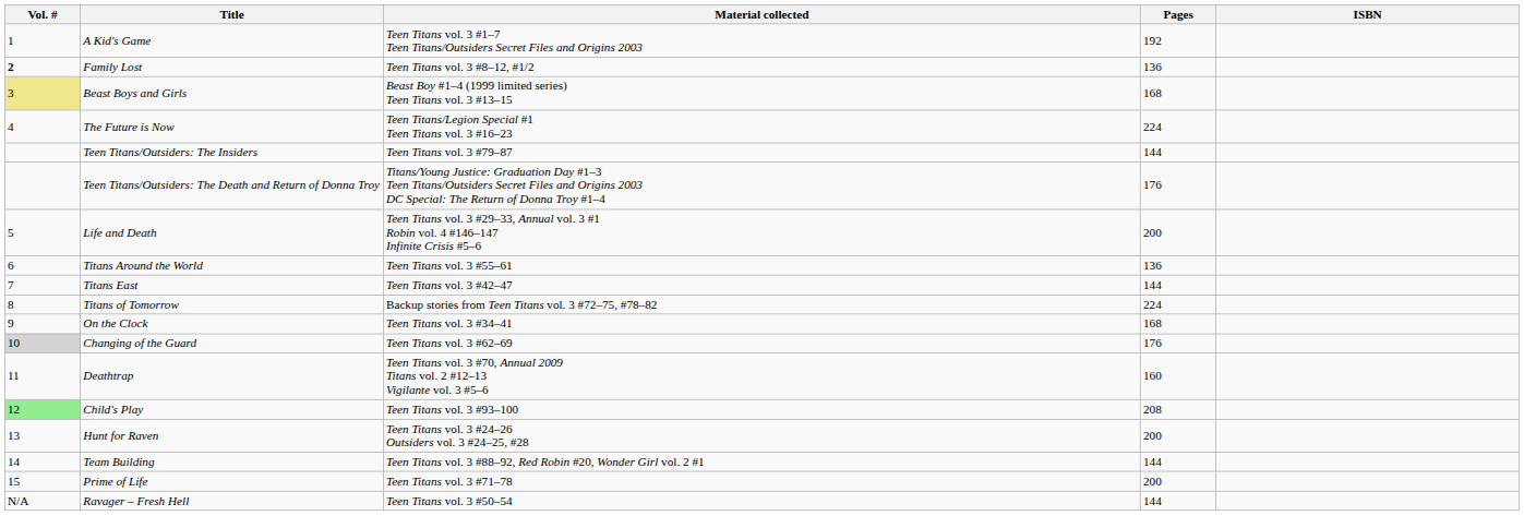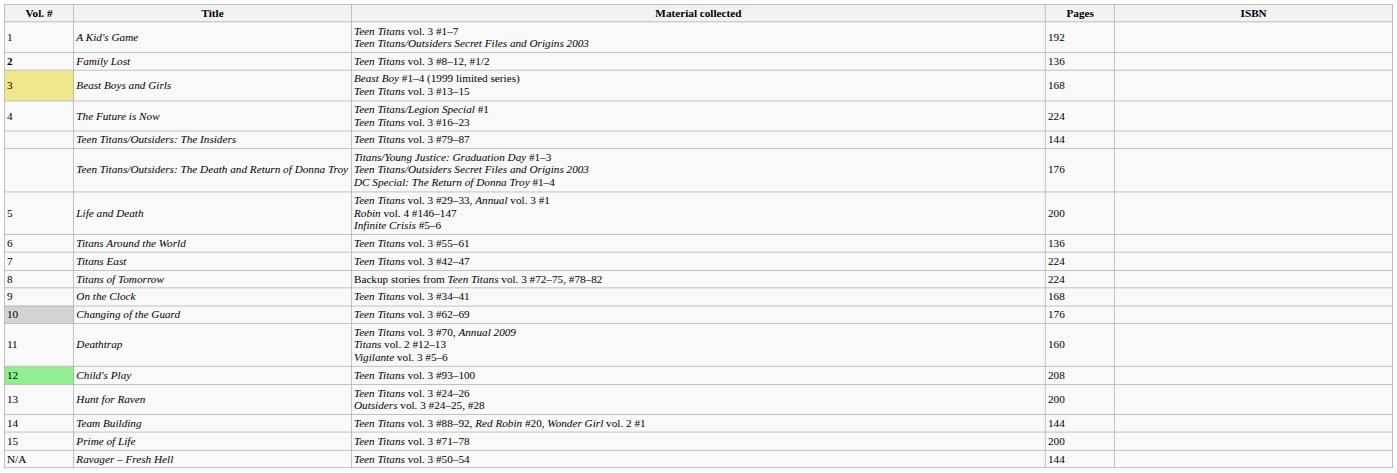 <table class="wikitable" style="width:100%;">
 <tr>
 <th style="width:5%;">Vol. #</th>
 <th style="width:20%;">Title</th>
 <th style="width:50%;">Material collected</th>
 <th style="width:5%;">Pages</th>
 <th style="width:20%;">ISBN</th>
 </tr>
 <tr>
 <td>1</td>
 <td><em>A Kid's Game</em></td>
 <td><em>Teen Titans</em> vol. 3 #1–7<br><em>Teen Titans/Outsiders Secret Files and Origins 2003</em></td>
 <td>192</td>
 <td></td>
 </tr>
 <tr>
 <td><strong>2</strong></td>
 <td><em>Family Lost</em></td>
 <td><em>Teen Titans</em> vol. 3 #8–12, #1/2</td>
 <td>136</td>
 <td></td>
 </tr>
 <tr>
 <td style="background: khaki;">3</td>
 <td><em>Beast Boys and Girls</em></td>
 <td><em>Beast Boy</em> #1–4 (1999 limited series)<br><em>Teen Titans</em> vol. 3 #13–15</td>
 <td>168</td>
 <td></td>
 </tr>
 <tr>
 <td>4</td>
 <td><em>The Future is Now</em></td>
 <td><em>Teen Titans/Legion Special</em> #1<br><em>Teen Titans</em> vol. 3 #16–23</td>
 <td>224</td>
 <td></td>
 </tr>
 <tr>
 <td></td>
 <td><em>Teen Titans/Outsiders: The Insiders</em></td>
 <td><em>Teen Titans</em> vol. 3 #79–87</td>
 <td>144</td>
 <td></td>
 </tr>
 <tr>
 <td></td>
 <td><em>Teen Titans/Outsiders: The Death and Return of Donna Troy</em></td>
 <td><em>Titans/Young Justice: Graduation Day</em> #1–3<br><em>Teen Titans/Outsiders Secret Files and Origins 2003</em><br><em>DC Special: The Return of Donna Troy</em> #1–4</td>
 <td>176</td>
 <td></td>
 </tr>
 <tr>
 <td>5</td>
 <td><em>Life and Death</em></td>
 <td><em>Teen Titans</em> vol. 3 #29–33, <em>Annual</em> vol. 3 #1<br><em>Robin</em> vol. 4 #146–147<br><em>Infinite Crisis</em> #5–6</td>
 <td>200</td>
 <td></td>
 </tr>
 <tr>
 <td>6</td>
 <td><em>Titans Around the World</em></td>
 <td><em>Teen Titans</em> vol. 3 #55–61</td>
 <td>136</td>
 <td></td>
 </tr>
 <tr>
 <td>7</td>
 <td><em>Titans East</em></td>
 <td><em>Teen Titans</em> vol. 3 #42–47</td>
-<td>144</td>
+<td>224</td>
 <td></td>
 </tr>
 <tr>
 <td>8</td>
 <td><em>Titans of Tomorrow</em></td>
 <td>Backup stories from <em>Teen Titans</em> vol. 3 #72–75, #78–82</td>
 <td>224</td>
 <td></td>
 </tr>
 <tr>
 <td>9</td>
 <td><em>On the Clock</em></td>
 <td><em>Teen Titans</em> vol. 3 #34–41</td>
 <td>168</td>
 <td></td>
 </tr>
 <tr>
 <td style="background: lightgrey;">10</td>
 <td><em>Changing of the Guard</em></td>
 <td><em>Teen Titans</em> vol. 3 #62–69</td>
 <td>176</td>
 <td></td>
 </tr>
 <tr>
 <td>11</td>
 <td><em>Deathtrap</em></td>
 <td><em>Teen Titans</em> vol. 3 #70, <em>Annual 2009</em><br><em>Titans</em> vol. 2 #12–13<br><em>Vigilante</em> vol. 3 #5–6</td>
 <td>160</td>
 <td></td>
 </tr>
 <tr>
 <td style="background: lightgreen;">12</td>
 <td><em>Child's Play</em></td>
 <td><em>Teen Titans</em> vol. 3 #93–100</td>
 <td>208</td>
 <td></td>
 </tr>
 <tr>
 <td>13</td>
 <td><em>Hunt for Raven</em></td>
 <td><em>Teen Titans</em> vol. 3 #24–26<br><em>Outsiders</em> vol. 3 #24–25, #28</td>
 <td>200</td>
 <td></td>
 </tr>
 <tr>
 <td>14</td>
 <td><em>Team Building</em></td>
 <td><em>Teen Titans</em> vol. 3 #88–92, <em>Red Robin</em> #20, <em>Wonder Girl</em> vol. 2 #1</td>
 <td>144</td>
 <td></td>
 </tr>
 <tr>
 <td>15</td>
 <td><em>Prime of Life</em></td>
 <td><em>Teen Titans</em> vol. 3 #71–78</td>
 <td>200</td>
 <td></td>
 </tr>
 <tr>
 <td>N/A</td>
 <td><em>Ravager – Fresh Hell</em></td>
 <td><em>Teen Titans</em> vol. 3 #50–54</td>
 <td>144</td>
 <td></td>
 </tr>
 </table>
